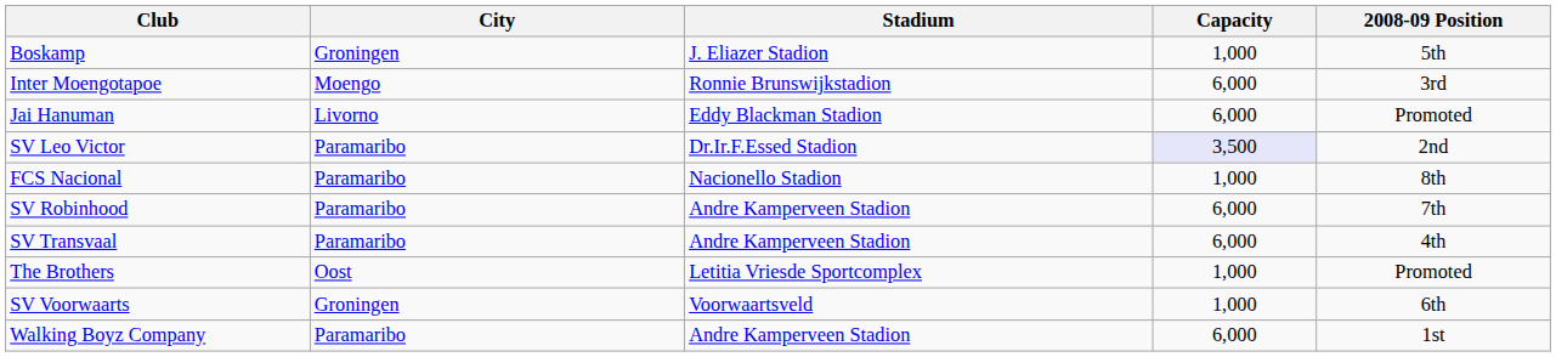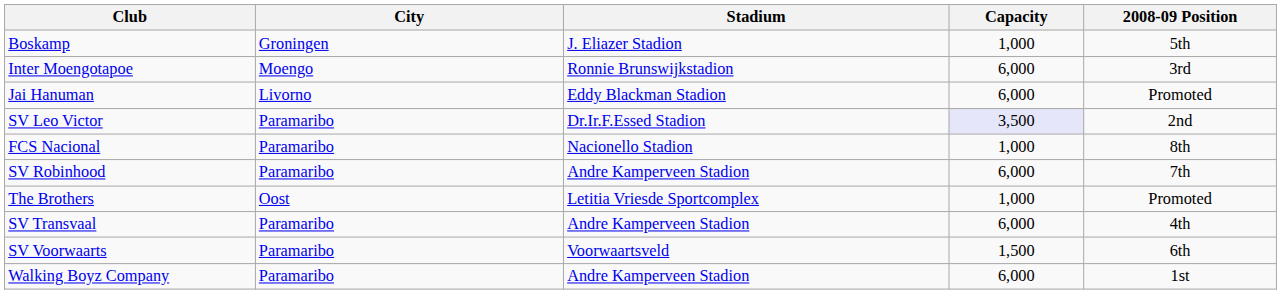 <table class="wikitable">
 <tr>
 <th style="width:13%;">Club</th>
 <th style="width:16%;">City</th>
 <th style="width:20%;">Stadium</th>
 <th width=7%>Capacity</th>
 <th style="width:10%;">2008-09 Position</th>
 </tr>
 <tr>
 <td><a href='#'>Boskamp</a></td>
 <td><a href='#'>Groningen</a></td>
 <td><a href='#'>J. Eliazer Stadion</a></td>
 <td align=center>1,000</td>
 <td align=center>5th</td>
 </tr>
 <tr>
 <td><a href='#'>Inter Moengotapoe</a></td>
 <td><a href='#'>Moengo</a></td>
 <td><a href='#'>Ronnie Brunswijkstadion</a></td>
 <td align=center>6,000</td>
 <td align=center>3rd</td>
 </tr>
 <tr>
 <td><a href='#'>Jai Hanuman</a></td>
 <td><a href='#'>Livorno</a></td>
 <td><a href='#'>Eddy Blackman Stadion</a></td>
 <td align=center>6,000</td>
 <td align=center>Promoted</td>
 </tr>
 <tr>
 <td><a href='#'>SV Leo Victor</a></td>
 <td><a href='#'>Paramaribo</a></td>
 <td><a href='#'>Dr.Ir.F.Essed Stadion</a></td>
 <td align=center style="background: lavender;">3,500</td>
 <td align=center>2nd</td>
 </tr>
 <tr>
 <td><a href='#'>FCS Nacional</a></td>
 <td><a href='#'>Paramaribo</a></td>
 <td><a href='#'>Nacionello Stadion</a></td>
 <td align=center>1,000</td>
 <td align=center>8th</td>
 </tr>
 <tr>
 <td><a href='#'>SV Robinhood</a></td>
 <td><a href='#'>Paramaribo</a></td>
 <td><a href='#'>Andre Kamperveen Stadion</a></td>
 <td align=center>6,000</td>
 <td align=center>7th</td>
 </tr>
 <tr>
+<td><a href='#'>The Brothers</a></td>
+<td><a href='#'>Oost</a></td>
+<td><a href='#'>Letitia Vriesde Sportcomplex</a></td>
+<td align=center>1,000</td>
+<td align=center>Promoted</td>
+</tr>
+<tr>
 <td><a href='#'>SV Transvaal</a></td>
 <td><a href='#'>Paramaribo</a></td>
 <td><a href='#'>Andre Kamperveen Stadion</a></td>
 <td align=center>6,000</td>
 <td align=center>4th</td>
 </tr>
 <tr>
-<td><a href='#'>The Brothers</a></td>
-<td><a href='#'>Oost</a></td>
-<td><a href='#'>Letitia Vriesde Sportcomplex</a></td>
-<td align=center>1,000</td>
-<td align=center>Promoted</td>
-</tr>
-<tr>
 <td><a href='#'>SV Voorwaarts</a></td>
-<td><a href='#'>Groningen</a></td>
+<td><a href='#'>Paramaribo</a></td>
 <td><a href='#'>Voorwaartsveld</a></td>
-<td align=center>1,000</td>
+<td align=center>1,500</td>
 <td align=center>6th</td>
 </tr>
 <tr>
 <td><a href='#'>Walking Boyz Company</a></td>
 <td><a href='#'>Paramaribo</a></td>
 <td><a href='#'>Andre Kamperveen Stadion</a></td>
 <td align=center>6,000</td>
 <td align=center>1st</td>
 </tr>
 </table>
